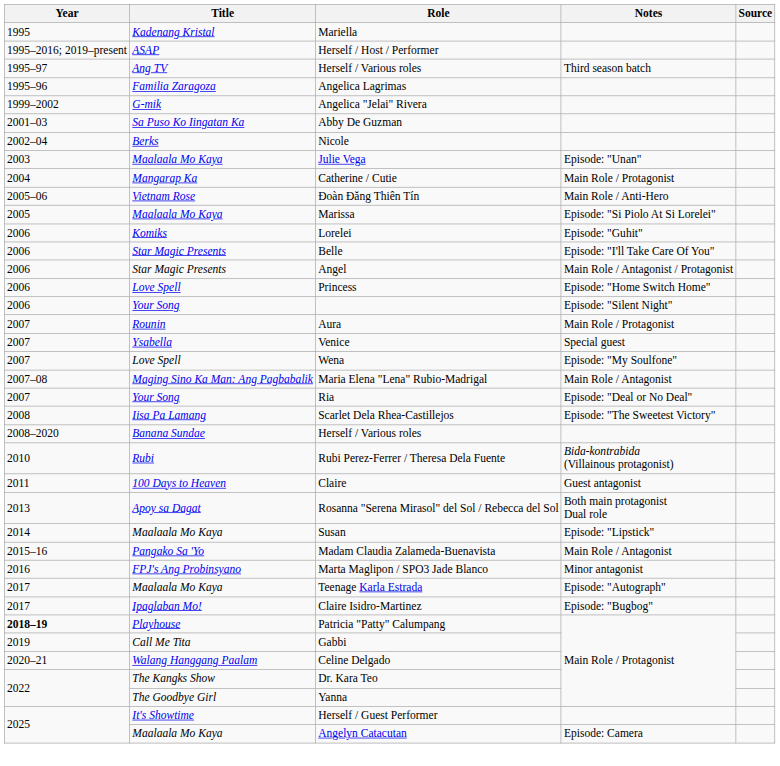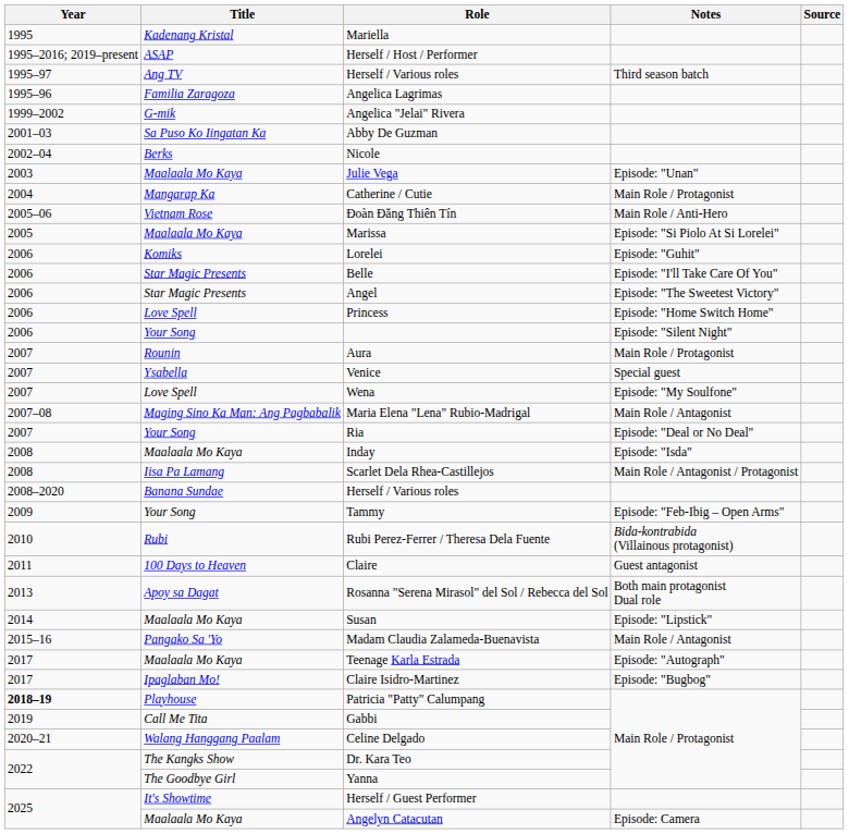 <table class="wikitable sortable" >
 <tr>
 <th>Year</th>
 <th>Title</th>
 <th>Role</th>
 <th class="unsortable">Notes </th>
 <th class="unsortable">Source </th>
 </tr>
 <tr>
 <td>1995</td>
 <td><em><a href='#'>Kadenang Kristal</a></em></td>
 <td>Mariella</td>
 <td></td>
 <td></td>
 </tr>
 <tr>
 <td>1995–2016; 2019–present</td>
 <td><em><a href='#'>ASAP</a></em></td>
 <td>Herself / Host / Performer</td>
 <td></td>
 <td></td>
 </tr>
 <tr>
 <td>1995–97</td>
 <td><em><a href='#'>Ang TV</a></em></td>
 <td>Herself / Various roles</td>
 <td>Third season batch</td>
 <td></td>
 </tr>
 <tr>
 <td>1995–96</td>
 <td><em><a href='#'>Familia Zaragoza</a></em></td>
 <td>Angelica Lagrimas</td>
 <td></td>
 <td></td>
 </tr>
 <tr>
 <td>1999–2002</td>
 <td><em><a href='#'>G-mik</a></em></td>
 <td>Angelica "Jelai" Rivera</td>
 <td></td>
 <td></td>
 </tr>
 <tr>
 <td>2001–03</td>
 <td><em><a href='#'>Sa Puso Ko Iingatan Ka</a></em></td>
 <td>Abby De Guzman</td>
 <td></td>
 <td></td>
 </tr>
 <tr>
 <td>2002–04</td>
 <td><em><a href='#'>Berks</a></em></td>
 <td>Nicole</td>
 <td></td>
 <td></td>
 </tr>
 <tr>
 <td>2003</td>
 <td><em><a href='#'>Maalaala Mo Kaya</a></em></td>
 <td><a href='#'>Julie Vega</a></td>
 <td>Episode: "Unan"</td>
 <td></td>
 </tr>
 <tr>
 <td>2004</td>
 <td><em><a href='#'>Mangarap Ka</a></em></td>
 <td>Catherine / Cutie</td>
 <td>Main Role / Protagonist</td>
 <td></td>
 </tr>
 <tr>
 <td>2005–06</td>
 <td><em><a href='#'>Vietnam Rose</a></em></td>
 <td>Đoàn Đăng Thiên Tín</td>
 <td>Main Role / Anti-Hero</td>
 <td></td>
 </tr>
 <tr>
 <td>2005</td>
 <td><em><a href='#'>Maalaala Mo Kaya</a></em></td>
 <td>Marissa</td>
 <td>Episode: "Si Piolo At Si Lorelei"</td>
 <td></td>
 </tr>
 <tr>
 <td>2006</td>
 <td><em><a href='#'>Komiks</a></em></td>
 <td>Lorelei</td>
 <td>Episode: "Guhit"</td>
 <td></td>
 </tr>
 <tr>
 <td>2006</td>
 <td><em><a href='#'>Star Magic Presents</a></em></td>
 <td>Belle</td>
 <td>Episode: "I'll Take Care Of You"</td>
 <td></td>
 </tr>
 <tr>
 <td>2006</td>
 <td><em>Star Magic Presents</em></td>
 <td>Angel</td>
-<td>Main Role / Antagonist / Protagonist</td>
+<td>Episode: "The Sweetest Victory"</td>
 <td></td>
 </tr>
 <tr>
 <td>2006</td>
 <td><em><a href='#'>Love Spell</a></em></td>
 <td>Princess</td>
 <td>Episode: "Home Switch Home"</td>
 <td></td>
 </tr>
 <tr>
 <td>2006</td>
 <td><em><a href='#'>Your Song</a></em></td>
 <td></td>
 <td>Episode: "Silent Night"</td>
 <td></td>
 </tr>
 <tr>
 <td>2007</td>
 <td><em><a href='#'>Rounin</a></em></td>
 <td>Aura</td>
 <td>Main Role / Protagonist</td>
 <td></td>
 </tr>
 <tr>
 <td>2007</td>
 <td><em><a href='#'>Ysabella</a></em></td>
 <td>Venice</td>
 <td>Special guest</td>
 <td></td>
 </tr>
 <tr>
 <td>2007</td>
 <td><em>Love Spell</em></td>
 <td>Wena</td>
 <td>Episode: "My Soulfone"</td>
 <td></td>
 </tr>
 <tr>
 <td>2007–08</td>
 <td><em><a href='#'>Maging Sino Ka Man: Ang Pagbabalik</a></em></td>
 <td>Maria Elena "Lena" Rubio-Madrigal</td>
 <td>Main Role / Antagonist</td>
 <td></td>
 </tr>
 <tr>
 <td>2007</td>
 <td><em><a href='#'>Your Song</a></em></td>
 <td>Ria</td>
 <td>Episode: "Deal or No Deal"</td>
 <td></td>
 </tr>
 <tr>
 <td>2008</td>
+<td><em>Maalaala Mo Kaya</em></td>
+<td>Inday</td>
+<td>Episode: "Isda"</td>
+<td></td>
+</tr>
+<tr>
+<td>2008</td>
 <td><em><a href='#'>Iisa Pa Lamang</a></em></td>
 <td>Scarlet Dela Rhea-Castillejos</td>
-<td>Episode: "The Sweetest Victory"</td>
+<td>Main Role / Antagonist / Protagonist</td>
 <td></td>
 </tr>
 <tr>
 <td>2008–2020</td>
 <td><em><a href='#'>Banana Sundae</a></em></td>
 <td>Herself / Various roles</td>
 <td></td>
+<td></td>
+</tr>
+<tr>
+<td>2009</td>
+<td><em>Your Song</em></td>
+<td>Tammy</td>
+<td>Episode: "Feb-Ibig – Open Arms"</td>
 <td></td>
 </tr>
 <tr>
 <td>2010</td>
 <td><em><a href='#'>Rubi</a></em></td>
 <td>Rubi Perez-Ferrer / Theresa Dela Fuente</td>
 <td><em>Bida-kontrabida</em><br>(Villainous protagonist)</td>
 <td></td>
 </tr>
 <tr>
 <td>2011</td>
 <td><em><a href='#'>100 Days to Heaven</a></em></td>
 <td>Claire</td>
 <td>Guest antagonist</td>
 <td></td>
 </tr>
 <tr>
 <td>2013</td>
 <td><em><a href='#'>Apoy sa Dagat</a></em></td>
 <td>Rosanna "Serena Mirasol" del Sol / Rebecca del Sol</td>
 <td>Both main protagonist<br>Dual role</td>
 <td></td>
 </tr>
 <tr>
 <td>2014</td>
 <td><em>Maalaala Mo Kaya</em></td>
 <td>Susan</td>
 <td>Episode: "Lipstick"</td>
 <td></td>
 </tr>
 <tr>
 <td>2015–16</td>
 <td><em><a href='#'>Pangako Sa 'Yo</a></em></td>
 <td>Madam Claudia Zalameda-Buenavista</td>
 <td>Main Role / Antagonist</td>
-<td></td>
-</tr>
-<tr>
-<td>2016</td>
-<td><em><a href='#'>FPJ's Ang Probinsyano</a></em></td>
-<td>Marta Maglipon / SPO3 Jade Blanco</td>
-<td>Minor antagonist</td>
 <td></td>
 </tr>
 <tr>
 <td>2017</td>
 <td><em>Maalaala Mo Kaya</em></td>
 <td>Teenage <a href='#'>Karla Estrada</a></td>
 <td>Episode: "Autograph"</td>
 <td></td>
 </tr>
 <tr>
 <td>2017</td>
 <td><em><a href='#'>Ipaglaban Mo!</a></em></td>
 <td>Claire Isidro-Martinez</td>
 <td>Episode: "Bugbog"</td>
 <td></td>
 </tr>
 <tr>
 <td><strong>2018–19</strong></td>
 <td><em><a href='#'>Playhouse</a></em></td>
 <td>Patricia "Patty" Calumpang</td>
 <td rowspan=5>Main Role / Protagonist</td>
 <td></td>
 </tr>
 <tr>
 <td>2019</td>
 <td><em>Call Me Tita</em></td>
 <td>Gabbi</td>
 <td></td>
 </tr>
 <tr>
 <td>2020–21</td>
 <td><em><a href='#'>Walang Hanggang Paalam</a></em></td>
 <td>Celine Delgado</td>
 <td></td>
 </tr>
 <tr>
 <td rowspan="2">2022</td>
 <td><em>The Kangks Show</em></td>
 <td>Dr. Kara Teo</td>
 <td></td>
 </tr>
 <tr>
 <td><em>The Goodbye Girl</em></td>
 <td>Yanna</td>
 <td></td>
 </tr>
 <tr>
 <td rowspan="2">2025</td>
 <td><em><a href='#'>It's Showtime</a></em></td>
 <td>Herself / Guest Performer</td>
 <td></td>
 <td></td>
 </tr>
 <tr>
 <td><em>Maalaala Mo Kaya</em></td>
 <td><a href='#'>Angelyn Catacutan</a></td>
 <td>Episode: Camera</td>
 <td></td>
 </tr>
 </table>
